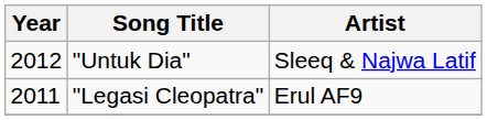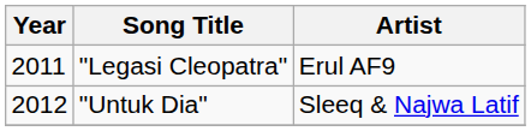 <table class="wikitable">
 <tr>
 <th>Year</th>
 <th>Song Title</th>
 <th>Artist</th>
 </tr>
 <tr>
+<td>2011</td>
+<td>"Legasi Cleopatra"</td>
+<td>Erul AF9</td>
+</tr>
+<tr>
 <td>2012</td>
 <td>"Untuk Dia"</td>
 <td>Sleeq & <a href='#'>Najwa Latif</a></td>
 </tr>
 <tr>
-<td>2011</td>
-<td>"Legasi Cleopatra"</td>
-<td>Erul AF9</td>
-</tr>
-<tr>
 </tr>
 </table>
